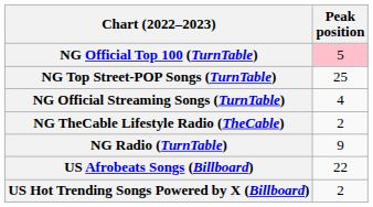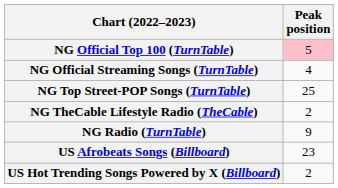 <table class="wikitable plainrowheaders sortable" style="text-align:center;">
 <tr>
 <th>Chart (2022–2023)</th>
 <th>Peak<br>position</th>
 </tr>
 <tr>
 <th scope="row">NG <a href='#'>Official Top 100</a> (<em><a href='#'>TurnTable</a></em>)</th>
 <td align=center style="background: pink;">5</td>
 </tr>
 <tr>
+<th scope="row">NG Official Streaming Songs (<em><a href='#'>TurnTable</a></em>)</th>
+<td align=center>4</td>
+</tr>
+<tr>
 <th scope="row">NG Top Street-POP Songs (<em><a href='#'>TurnTable</a></em>)</th>
 <td align=center>25</td>
-</tr>
-<tr>
-<th scope="row">NG Official Streaming Songs (<em><a href='#'>TurnTable</a></em>)</th>
-<td align=center>4</td>
 </tr>
 <tr>
 <th scope="row">NG TheCable Lifestyle Radio (<em><a href='#'>TheCable</a></em>)</th>
 <td align=center>2</td>
 </tr>
 <tr>
 <th scope="row">NG Radio (<em><a href='#'>TurnTable</a></em>)</th>
 <td align=center>9</td>
 </tr>
 <tr>
 <th scope="row">US <a href='#'>Afrobeats Songs</a> (<a href='#'><em>Billboard</em></a>)</th>
-<td align=center>22</td>
+<td align=center>23</td>
 </tr>
 <tr>
 <th scope="row">US Hot Trending Songs Powered by X (<a href='#'><em>Billboard</em></a>)</th>
 <td align=center>2</td>
 </tr>
 </table>
